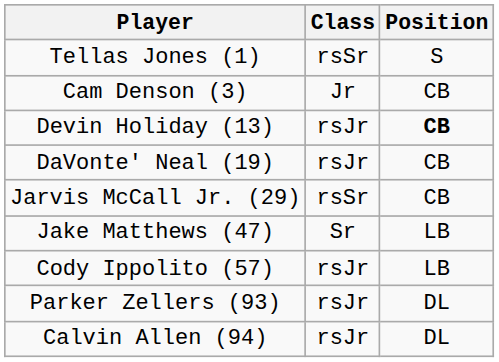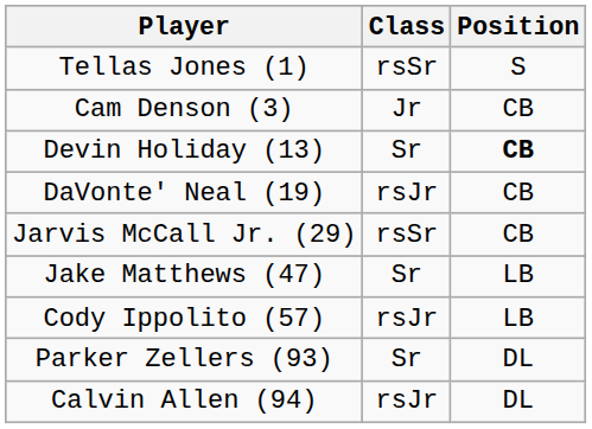 <table class="wikitable">
 <tr ;>
 <th>Player</th>
 <th>Class</th>
 <th>Position</th>
 </tr>
 <tr style="text-align:center; font-size:10pt;">
 <td>Tellas Jones (1)</td>
 <td>rsSr</td>
 <td>S</td>
 </tr>
 <tr style="text-align:center; font-size:10pt;">
 <td>Cam Denson (3)</td>
 <td>Jr</td>
 <td>CB</td>
 </tr>
 <tr style="text-align:center; font-size:10pt;">
 <td>Devin Holiday (13)</td>
-<td>rsJr</td>
+<td>Sr</td>
 <td><strong>CB</strong></td>
 </tr>
 <tr style="text-align:center; font-size:10pt;">
 <td>DaVonte' Neal (19)</td>
 <td>rsJr</td>
 <td>CB</td>
 </tr>
 <tr style="text-align:center; font-size:10pt;">
 <td>Jarvis McCall Jr. (29)</td>
 <td>rsSr</td>
 <td>CB</td>
 </tr>
 <tr style="text-align:center; font-size:10pt;">
 <td>Jake Matthews (47)</td>
 <td>Sr</td>
 <td>LB</td>
 </tr>
 <tr style="text-align:center; font-size:10pt;">
 <td>Cody Ippolito (57)</td>
 <td>rsJr</td>
 <td>LB</td>
 </tr>
 <tr style="text-align:center; font-size:10pt;">
 <td>Parker Zellers (93)</td>
-<td>rsJr</td>
+<td>Sr</td>
 <td>DL</td>
 </tr>
 <tr style="text-align:center; font-size:10pt;">
 <td>Calvin Allen (94)</td>
 <td>rsJr</td>
 <td>DL</td>
 </tr>
 </table>
